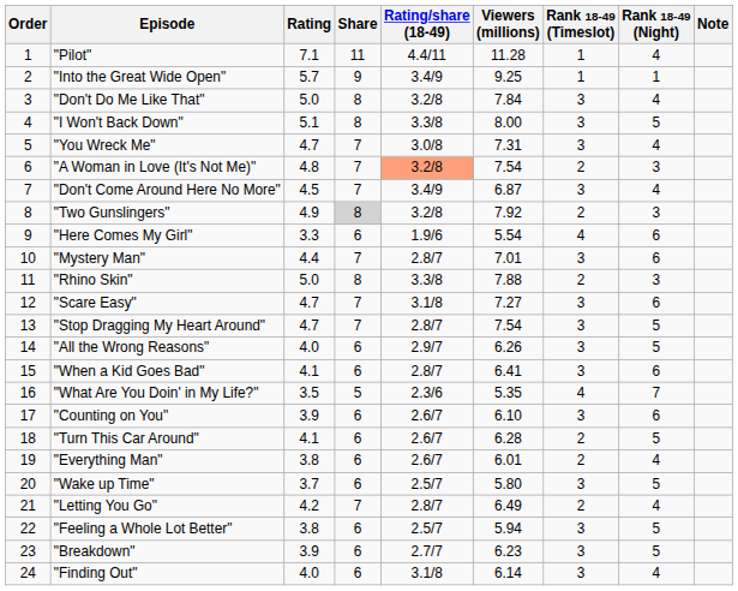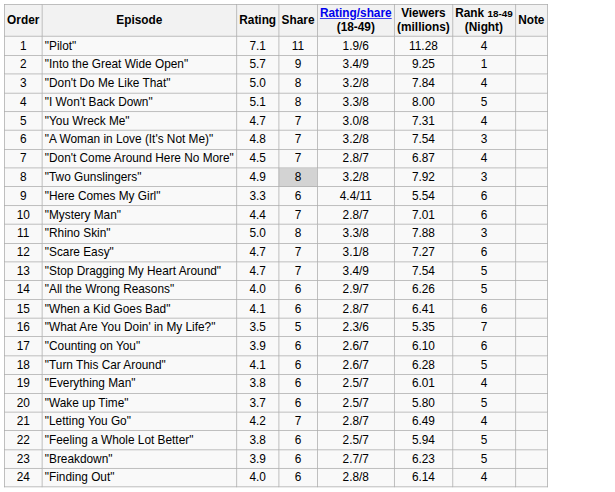 <table class="wikitable sortable" style="text-align:center">
 <tr>
 <th>Order</th>
 <th>Episode</th>
 <th>Rating</th>
 <th>Share</th>
 <th><a href='#'>Rating/share</a><br>(18-49)</th>
 <th>Viewers<br>(millions)</th>
-<th>Rank <small>18-49</small><br>(Timeslot)</th>
 <th>Rank <small>18-49</small><br>(Night)</th>
 <th>Note</th>
 </tr>
 <tr>
 <td>1</td>
 <td style="text-align: left">"Pilot"</td>
 <td>7.1</td>
 <td>11</td>
-<td>4.4/11</td>
+<td>1.9/6</td>
 <td>11.28</td>
-<td>1</td>
 <td>4</td>
 <td></td>
 </tr>
 <tr>
 <td>2</td>
 <td style="text-align: left">"Into the Great Wide Open"</td>
 <td>5.7</td>
 <td>9</td>
 <td>3.4/9</td>
 <td>9.25</td>
 <td>1</td>
-<td>1</td>
 <td></td>
 </tr>
 <tr>
 <td>3</td>
 <td style="text-align: left">"Don't Do Me Like That"</td>
 <td>5.0</td>
 <td>8</td>
 <td>3.2/8</td>
 <td>7.84</td>
-<td>3</td>
 <td>4</td>
 <td></td>
 </tr>
 <tr>
 <td>4</td>
 <td style="text-align: left">"I Won't Back Down"</td>
 <td>5.1</td>
 <td>8</td>
 <td>3.3/8</td>
 <td>8.00</td>
-<td>3</td>
 <td>5</td>
 <td></td>
 </tr>
 <tr>
 <td>5</td>
 <td style="text-align: left">"You Wreck Me"</td>
 <td>4.7</td>
 <td>7</td>
 <td>3.0/8</td>
 <td>7.31</td>
-<td>3</td>
 <td>4</td>
 <td></td>
 </tr>
 <tr>
 <td>6</td>
 <td style="text-align: left">"A Woman in Love (It's Not Me)"</td>
 <td>4.8</td>
 <td>7</td>
-<td style="background: lightsalmon;">3.2/8</td>
+<td>3.2/8</td>
 <td>7.54</td>
-<td>2</td>
 <td>3</td>
 <td></td>
 </tr>
 <tr>
 <td>7</td>
 <td style="text-align: left">"Don't Come Around Here No More"</td>
 <td>4.5</td>
 <td>7</td>
-<td>3.4/9</td>
+<td>2.8/7</td>
 <td>6.87</td>
-<td>3</td>
 <td>4</td>
 <td></td>
 </tr>
 <tr>
 <td>8</td>
 <td style="text-align: left">"Two Gunslingers"</td>
 <td>4.9</td>
 <td style="background: lightgrey;">8</td>
 <td>3.2/8</td>
 <td>7.92</td>
-<td>2</td>
 <td>3</td>
 <td></td>
 </tr>
 <tr>
 <td>9</td>
 <td style="text-align: left">"Here Comes My Girl"</td>
 <td>3.3</td>
 <td>6</td>
-<td>1.9/6</td>
+<td>4.4/11</td>
 <td>5.54</td>
-<td>4</td>
 <td>6</td>
 <td></td>
 </tr>
 <tr>
 <td>10</td>
 <td style="text-align: left">"Mystery Man"</td>
 <td>4.4</td>
 <td>7</td>
 <td>2.8/7</td>
 <td>7.01</td>
-<td>3</td>
 <td>6</td>
 <td></td>
 </tr>
 <tr>
 <td>11</td>
 <td style="text-align: left">"Rhino Skin"</td>
 <td>5.0</td>
 <td>8</td>
 <td>3.3/8</td>
 <td>7.88</td>
-<td>2</td>
 <td>3</td>
 <td></td>
 </tr>
 <tr>
 <td>12</td>
 <td style="text-align: left">"Scare Easy"</td>
 <td>4.7</td>
 <td>7</td>
 <td>3.1/8</td>
 <td>7.27</td>
-<td>3</td>
 <td>6</td>
 <td></td>
 </tr>
 <tr>
 <td>13</td>
 <td style="text-align: left">"Stop Dragging My Heart Around"</td>
 <td>4.7</td>
 <td>7</td>
-<td>2.8/7</td>
+<td>3.4/9</td>
 <td>7.54</td>
-<td>3</td>
 <td>5</td>
 <td></td>
 </tr>
 <tr>
 <td>14</td>
 <td style="text-align: left">"All the Wrong Reasons"</td>
 <td>4.0</td>
 <td>6</td>
 <td>2.9/7</td>
 <td>6.26</td>
-<td>3</td>
 <td>5</td>
 <td></td>
 </tr>
 <tr>
 <td>15</td>
 <td style="text-align: left">"When a Kid Goes Bad"</td>
 <td>4.1</td>
 <td>6</td>
 <td>2.8/7</td>
 <td>6.41</td>
-<td>3</td>
 <td>6</td>
 <td></td>
 </tr>
 <tr>
 <td>16</td>
 <td style="text-align: left">"What Are You Doin' in My Life?"</td>
 <td>3.5</td>
 <td>5</td>
 <td>2.3/6</td>
 <td>5.35</td>
-<td>4</td>
 <td>7</td>
 <td></td>
 </tr>
 <tr>
 <td>17</td>
 <td style="text-align: left">"Counting on You"</td>
 <td>3.9</td>
 <td>6</td>
 <td>2.6/7</td>
 <td>6.10</td>
-<td>3</td>
 <td>6</td>
 <td></td>
 </tr>
 <tr>
 <td>18</td>
 <td style="text-align: left">"Turn This Car Around"</td>
 <td>4.1</td>
 <td>6</td>
 <td>2.6/7</td>
 <td>6.28</td>
-<td>2</td>
 <td>5</td>
 <td></td>
 </tr>
 <tr>
 <td>19</td>
 <td style="text-align: left">"Everything Man"</td>
 <td>3.8</td>
 <td>6</td>
-<td>2.6/7</td>
+<td>2.5/7</td>
 <td>6.01</td>
-<td>2</td>
 <td>4</td>
 <td></td>
 </tr>
 <tr>
 <td>20</td>
 <td style="text-align: left">"Wake up Time"</td>
 <td>3.7</td>
 <td>6</td>
 <td>2.5/7</td>
 <td>5.80</td>
-<td>3</td>
 <td>5</td>
 <td></td>
 </tr>
 <tr>
 <td>21</td>
 <td style="text-align: left">"Letting You Go"</td>
 <td>4.2</td>
 <td>7</td>
 <td>2.8/7</td>
 <td>6.49</td>
-<td>2</td>
 <td>4</td>
 <td></td>
 </tr>
 <tr>
 <td>22</td>
 <td style="text-align: left">"Feeling a Whole Lot Better"</td>
 <td>3.8</td>
 <td>6</td>
 <td>2.5/7</td>
 <td>5.94</td>
-<td>3</td>
 <td>5</td>
 <td></td>
 </tr>
 <tr>
 <td>23</td>
 <td style="text-align: left">"Breakdown"</td>
 <td>3.9</td>
 <td>6</td>
 <td>2.7/7</td>
 <td>6.23</td>
-<td>3</td>
 <td>5</td>
 <td></td>
 </tr>
 <tr>
 <td>24</td>
 <td style="text-align: left">"Finding Out"</td>
 <td>4.0</td>
 <td>6</td>
-<td>3.1/8</td>
+<td>2.8/8</td>
 <td>6.14</td>
-<td>3</td>
 <td>4</td>
 <td></td>
 </tr>
 </table>
